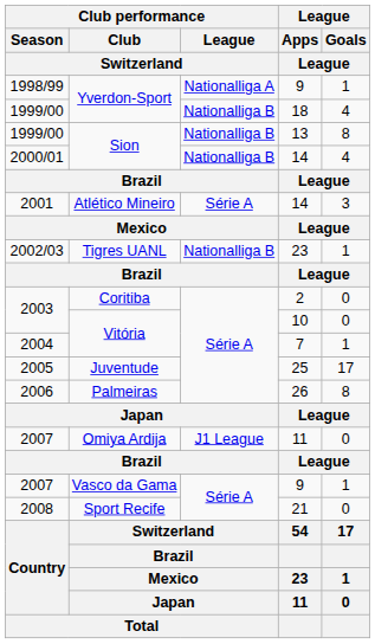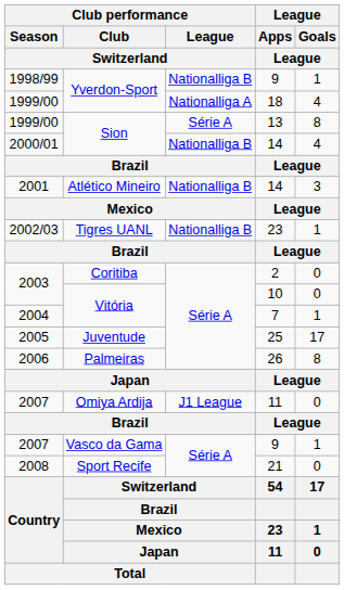 <table class="wikitable" style="text-align:center;">
 <tr>
 <th colspan=3>Club performance</th>
 <th colspan=2>League</th>
 </tr>
 <tr>
 <th>Season</th>
 <th>Club</th>
 <th>League</th>
 <th>Apps</th>
 <th>Goals</th>
 </tr>
 <tr>
 <th colspan=3>Switzerland</th>
 <th colspan=2>League</th>
 </tr>
 <tr>
 <td>1998/99</td>
 <td rowspan="2"><a href='#'>Yverdon-Sport</a></td>
-<td><a href='#'>Nationalliga A</a></td>
+<td><a href='#'>Nationalliga B</a></td>
 <td>9</td>
 <td>1</td>
 </tr>
 <tr>
 <td>1999/00</td>
-<td><a href='#'>Nationalliga B</a></td>
+<td><a href='#'>Nationalliga A</a></td>
 <td>18</td>
 <td>4</td>
 </tr>
 <tr>
 <td>1999/00</td>
 <td rowspan="2"><a href='#'>Sion</a></td>
-<td><a href='#'>Nationalliga B</a></td>
+<td><a href='#'>Série A</a></td>
 <td>13</td>
 <td>8</td>
 </tr>
 <tr>
 <td>2000/01</td>
 <td><a href='#'>Nationalliga B</a></td>
 <td>14</td>
 <td>4</td>
 </tr>
 <tr>
 <th colspan=3>Brazil</th>
 <th colspan=2>League</th>
 </tr>
 <tr>
 <td>2001</td>
 <td><a href='#'>Atlético Mineiro</a></td>
-<td><a href='#'>Série A</a></td>
+<td><a href='#'>Nationalliga B</a></td>
 <td>14</td>
 <td>3</td>
 </tr>
 <tr>
 <th colspan=3>Mexico</th>
 <th colspan=2>League</th>
 </tr>
 <tr>
 <td>2002/03</td>
 <td><a href='#'>Tigres UANL</a></td>
 <td><a href='#'>Nationalliga B</a></td>
 <td>23</td>
 <td>1</td>
 </tr>
 <tr>
 <th colspan=3>Brazil</th>
 <th colspan=2>League</th>
 </tr>
 <tr>
 <td rowspan=2>2003</td>
 <td><a href='#'>Coritiba</a></td>
 <td rowspan=5><a href='#'>Série A</a></td>
 <td>2</td>
 <td>0</td>
 </tr>
 <tr>
 <td rowspan="2"><a href='#'>Vitória</a></td>
 <td>10</td>
 <td>0</td>
 </tr>
 <tr>
 <td>2004</td>
 <td>7</td>
 <td>1</td>
 </tr>
 <tr>
 <td>2005</td>
 <td><a href='#'>Juventude</a></td>
 <td>25</td>
 <td>17</td>
 </tr>
 <tr>
 <td>2006</td>
 <td><a href='#'>Palmeiras</a></td>
 <td>26</td>
 <td>8</td>
 </tr>
 <tr>
 <th colspan=3>Japan</th>
 <th colspan=2>League</th>
 </tr>
 <tr>
 <td>2007</td>
 <td><a href='#'>Omiya Ardija</a></td>
 <td><a href='#'>J1 League</a></td>
 <td>11</td>
 <td>0</td>
 </tr>
 <tr>
 <th colspan=3>Brazil</th>
 <th colspan=2>League</th>
 </tr>
 <tr>
 <td>2007</td>
 <td><a href='#'>Vasco da Gama</a></td>
 <td rowspan=2><a href='#'>Série A</a></td>
 <td>9</td>
 <td>1</td>
 </tr>
 <tr>
 <td>2008</td>
 <td><a href='#'>Sport Recife</a></td>
 <td>21</td>
 <td>0</td>
 </tr>
 <tr>
 <th rowspan=4>Country</th>
 <th colspan=2>Switzerland</th>
 <th>54</th>
 <th>17</th>
 </tr>
 <tr>
 <th colspan=2>Brazil</th>
 <th></th>
 <th></th>
 </tr>
 <tr>
 <th colspan=2>Mexico</th>
 <th>23</th>
 <th>1</th>
 </tr>
 <tr>
 <th colspan=2>Japan</th>
 <th>11</th>
 <th>0</th>
 </tr>
 <tr>
 <th colspan=3>Total</th>
 <th></th>
 <th></th>
 </tr>
 </table>
